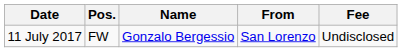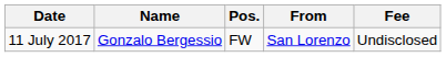 <table class="wikitable">
 <tr>
 <th>Date</th>
+<th>Name</th>
 <th>Pos.</th>
-<th>Name</th>
 <th>From</th>
 <th>Fee</th>
 </tr>
 <tr>
 <td>11 July 2017</td>
+<td> <a href='#'>Gonzalo Bergessio</a></td>
 <td>FW</td>
-<td> <a href='#'>Gonzalo Bergessio</a></td>
 <td> <a href='#'>San Lorenzo</a></td>
 <td>Undisclosed</td>
 </tr>
 </table>
